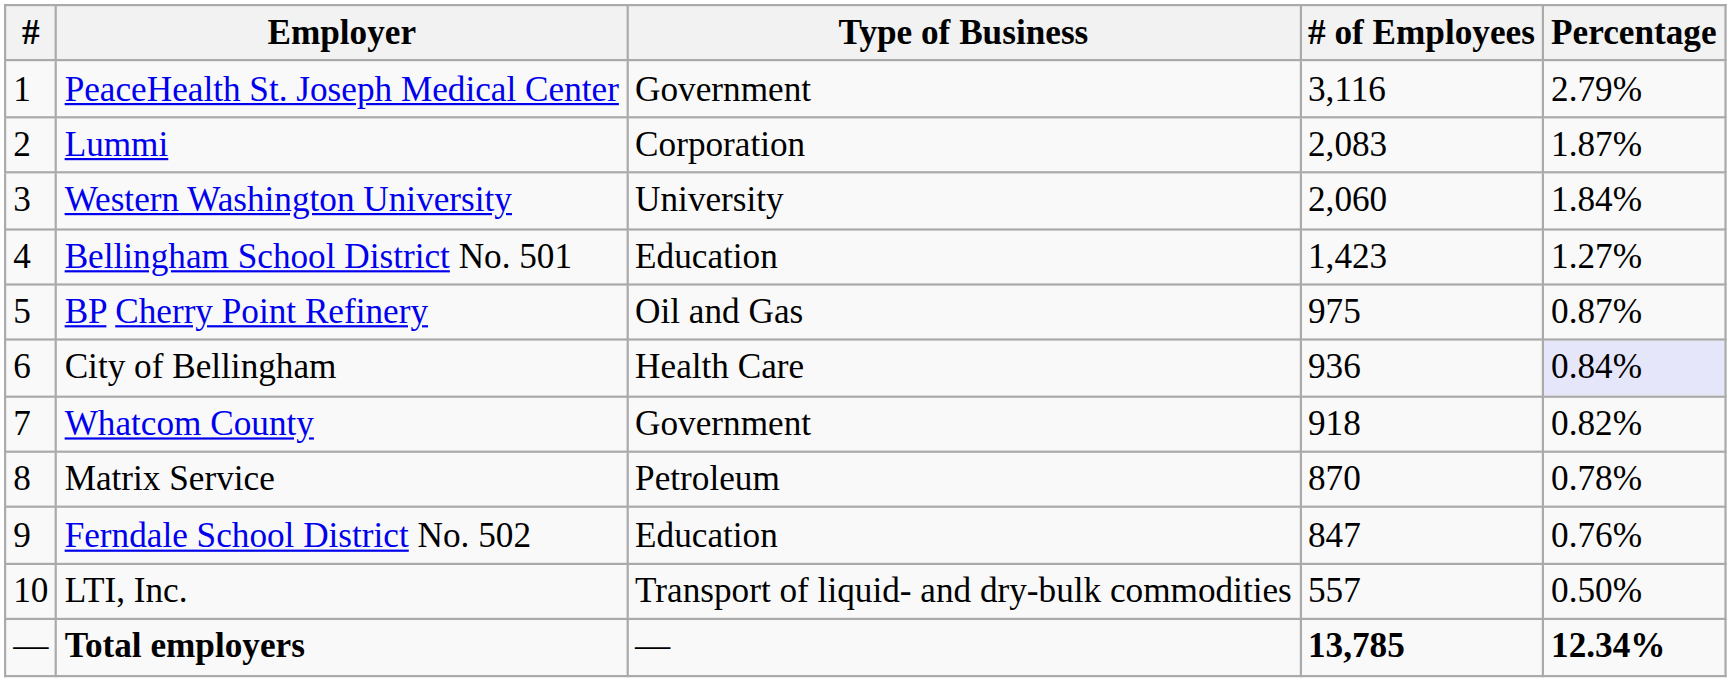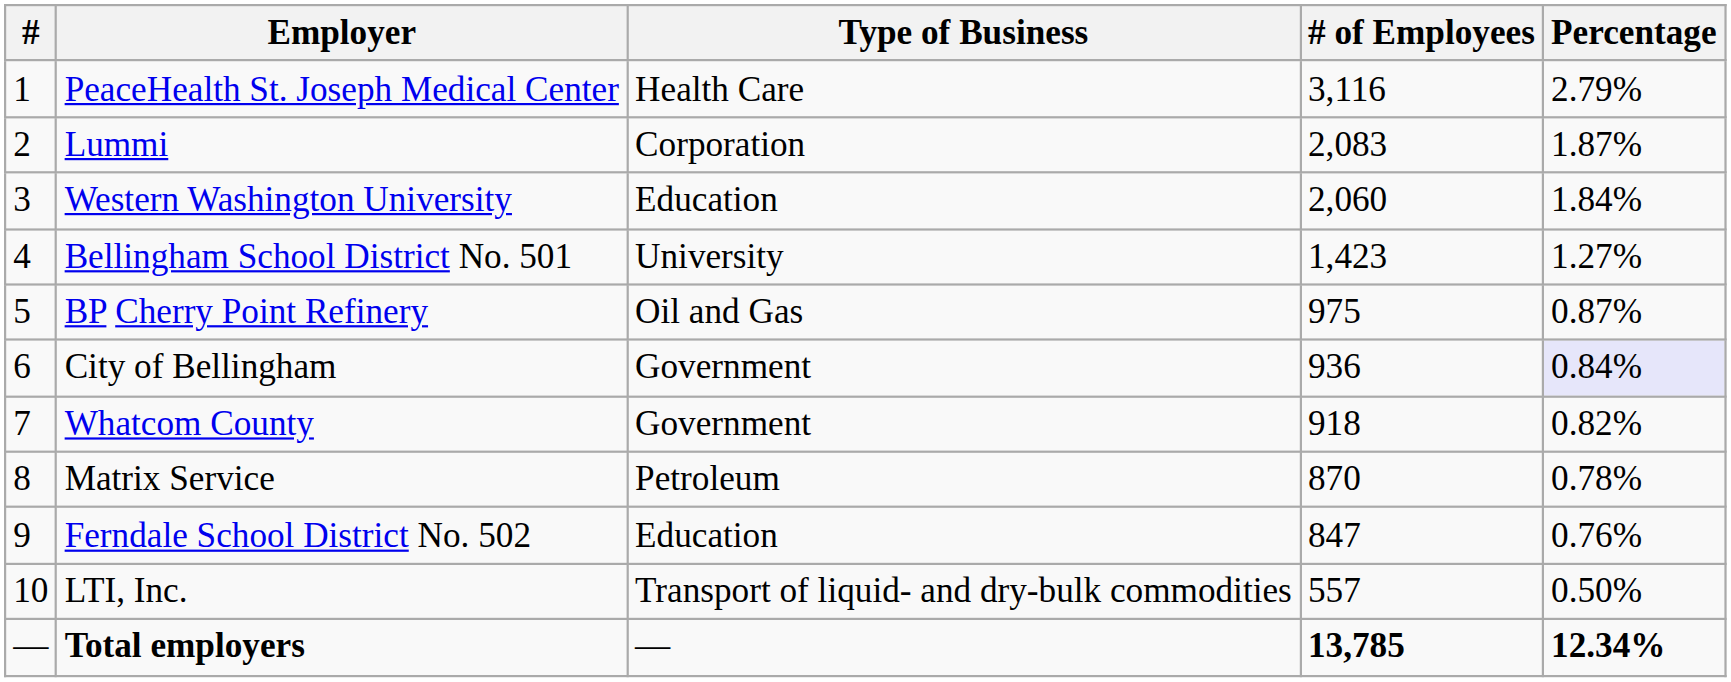 <table class="wikitable">
 <tr>
 <th>#</th>
 <th>Employer</th>
 <th>Type of Business</th>
 <th># of Employees</th>
 <th>Percentage</th>
 </tr>
 <tr>
 <td>1</td>
 <td><a href='#'>PeaceHealth St. Joseph Medical Center</a></td>
-<td>Government</td>
+<td>Health Care</td>
 <td>3,116</td>
 <td>2.79%</td>
 </tr>
 <tr>
 <td>2</td>
 <td><a href='#'>Lummi</a></td>
 <td>Corporation</td>
 <td>2,083</td>
 <td>1.87%</td>
 </tr>
 <tr>
 <td>3</td>
 <td><a href='#'>Western Washington University</a></td>
-<td>University</td>
+<td>Education</td>
 <td>2,060</td>
 <td>1.84%</td>
 </tr>
 <tr>
 <td>4</td>
 <td><a href='#'>Bellingham School District</a> No. 501</td>
-<td>Education</td>
+<td>University</td>
 <td>1,423</td>
 <td>1.27%</td>
 </tr>
 <tr>
 <td>5</td>
 <td><a href='#'>BP</a> <a href='#'>Cherry Point Refinery</a></td>
 <td>Oil and Gas</td>
 <td>975</td>
 <td>0.87%</td>
 </tr>
 <tr>
 <td>6</td>
 <td>City of Bellingham</td>
-<td>Health Care</td>
+<td>Government</td>
 <td>936</td>
 <td style="background: lavender;">0.84%</td>
 </tr>
 <tr>
 <td>7</td>
 <td><a href='#'>Whatcom County</a></td>
 <td>Government</td>
 <td>918</td>
 <td>0.82%</td>
 </tr>
 <tr>
 <td>8</td>
 <td>Matrix Service</td>
 <td>Petroleum</td>
 <td>870</td>
 <td>0.78%</td>
 </tr>
 <tr>
 <td>9</td>
 <td><a href='#'>Ferndale School District</a> No. 502</td>
 <td>Education</td>
 <td>847</td>
 <td>0.76%</td>
 </tr>
 <tr>
 <td>10</td>
 <td>LTI, Inc.</td>
 <td>Transport of liquid- and dry-bulk commodities</td>
 <td>557</td>
 <td>0.50%</td>
 </tr>
 <tr>
 <td>—</td>
 <td><strong>Total employers</strong></td>
 <td>—</td>
 <td><strong>13,785</strong></td>
 <td><strong>12.34%</strong></td>
 </tr>
 </table>
